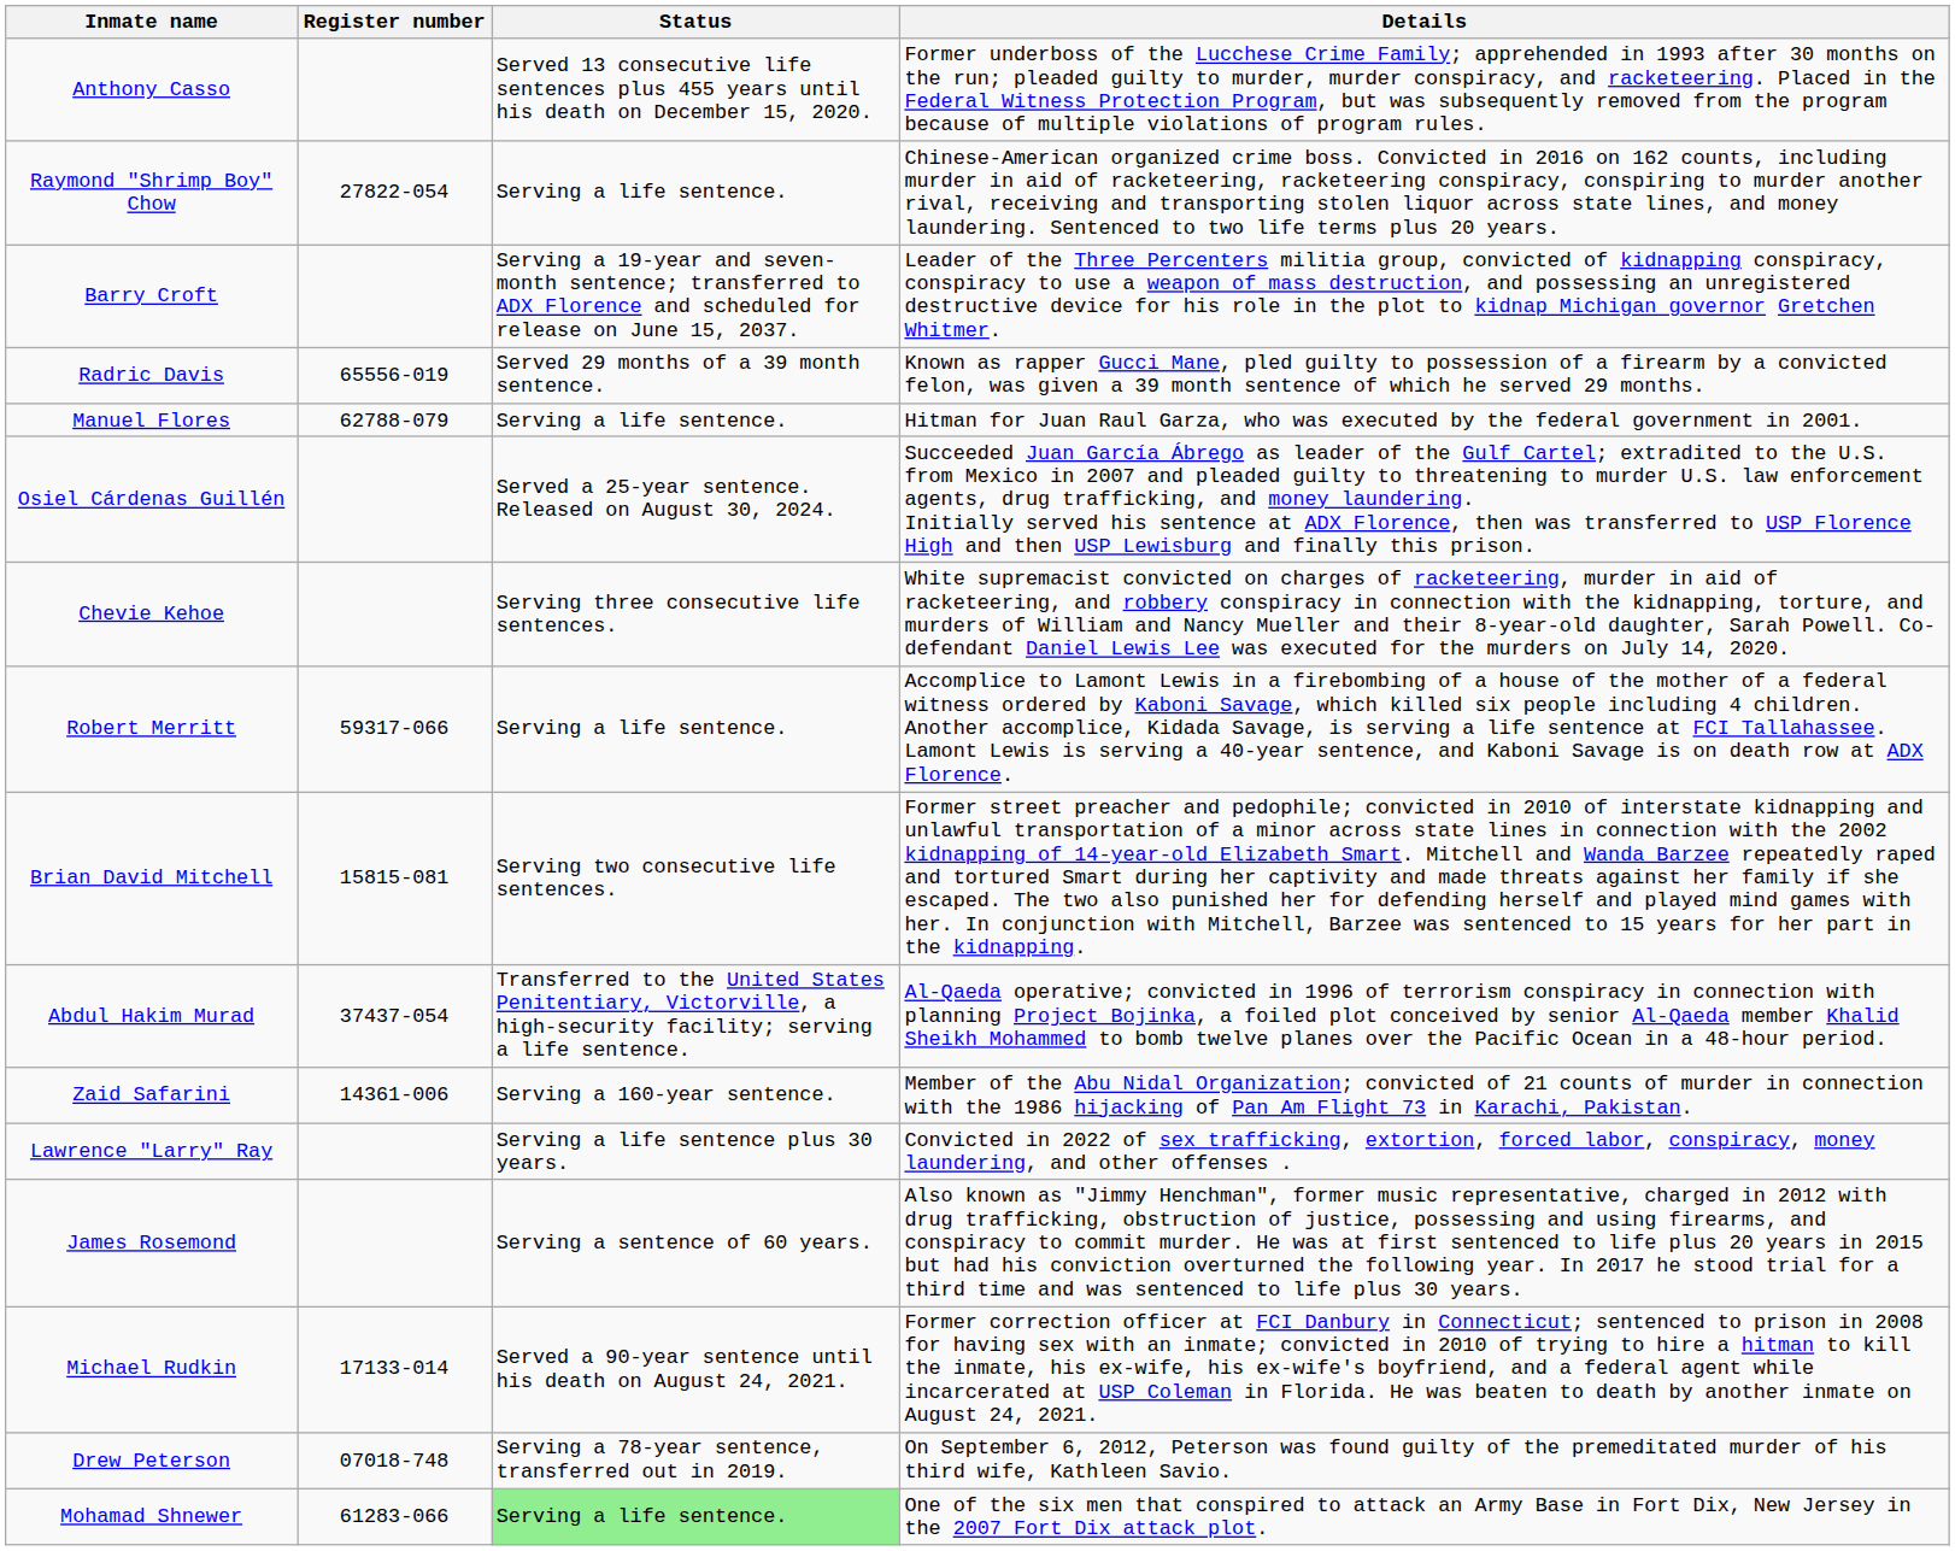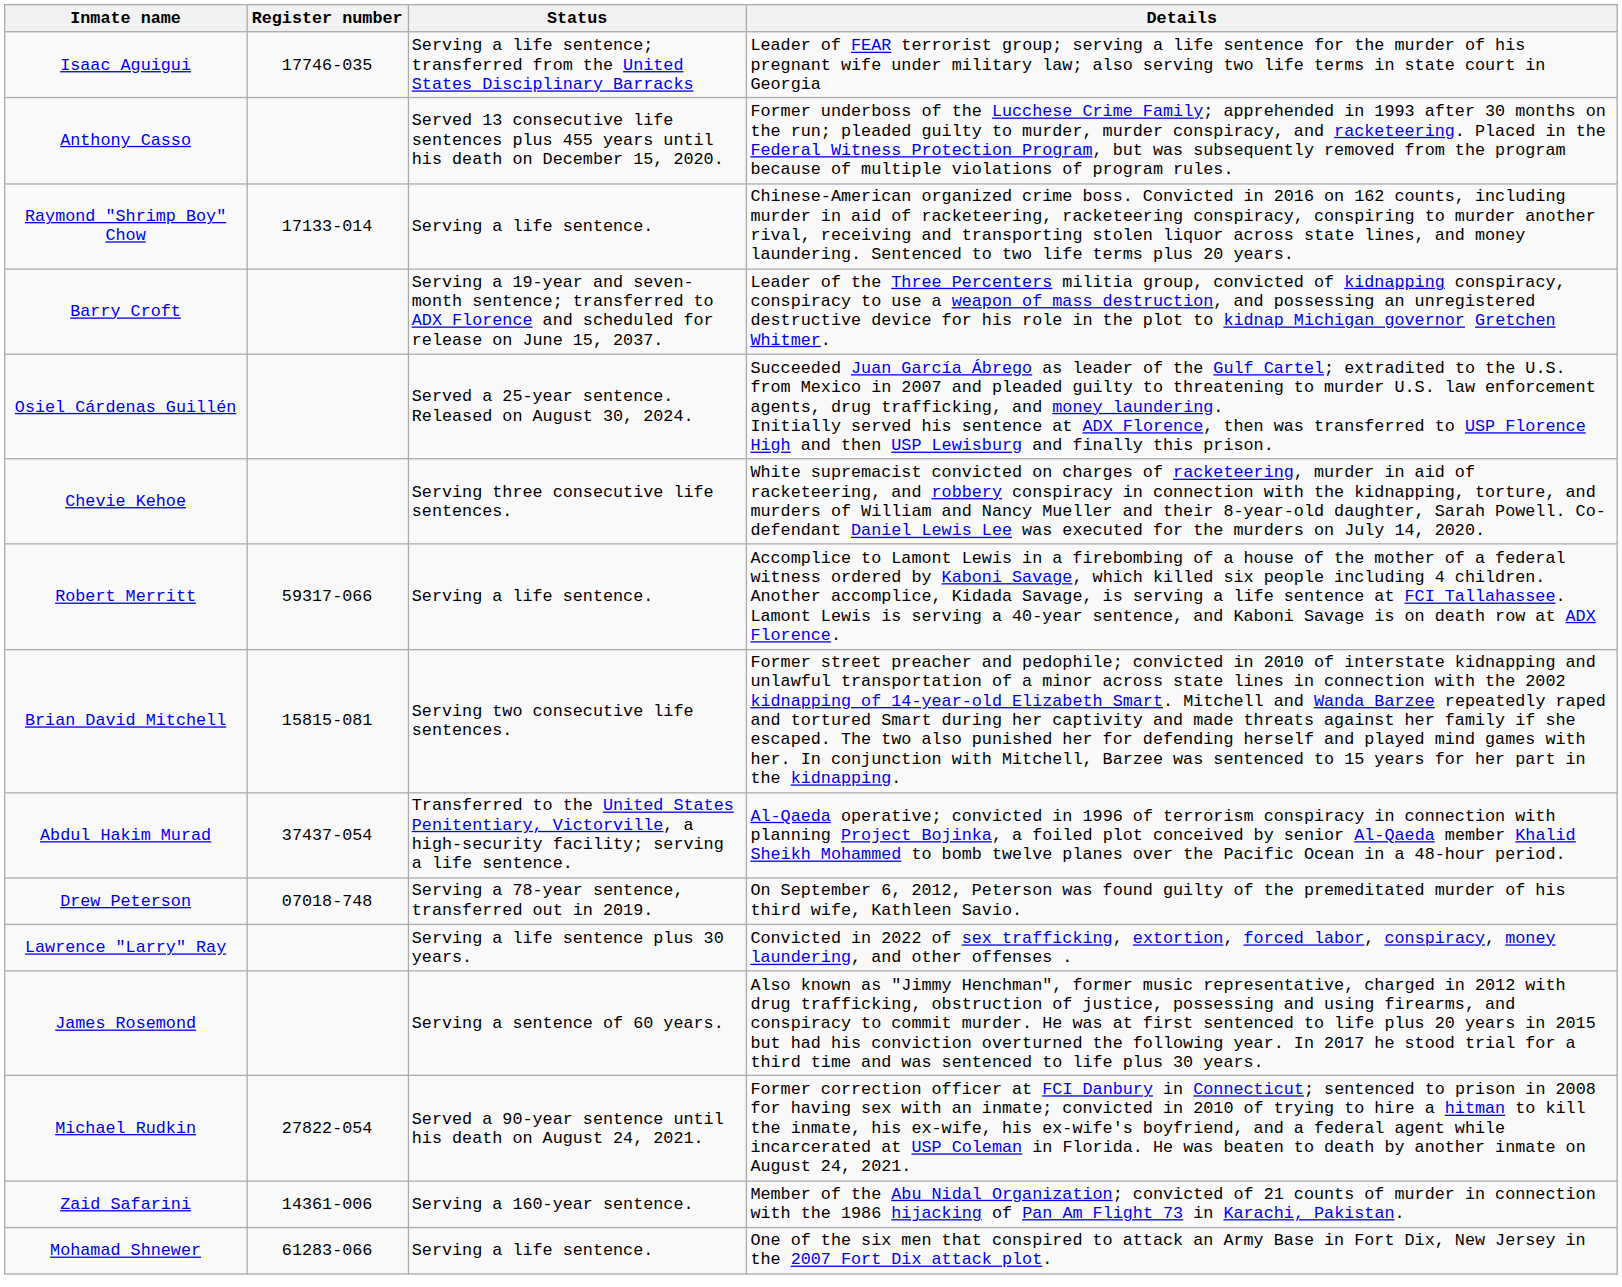 <table class="wikitable sortable">
 <tr>
 <th width=15%>Inmate name</th>
 <th width=10%>Register number</th>
 <th>Status</th>
 <th style="width:54%;" class="unsortable">Details</th>
+</tr>
+<tr>
+<td style="text-align: center;"><a href='#'>Isaac Aguigui</a></td>
+<td style="text-align: center;">17746-035</td>
+<td>Serving a life sentence; transferred from the <a href='#'>United States Disciplinary Barracks</a></td>
+<td>Leader of <a href='#'>FEAR</a> terrorist group; serving a life sentence for the murder of his pregnant wife under military law; also serving two life terms in state court in Georgia</td>
 </tr>
 <tr>
 <td style="text-align:center;"><a href='#'>Anthony Casso</a></td>
 <td style="text-align:center;"> </td>
 <td>Served 13 consecutive life sentences plus 455 years until his death on December 15, 2020.</td>
 <td>Former underboss of the <a href='#'>Lucchese Crime Family</a>; apprehended in 1993 after 30 months on the run; pleaded guilty to murder, murder conspiracy, and <a href='#'>racketeering</a>. Placed in the <a href='#'>Federal Witness Protection Program</a>, but was subsequently removed from the program because of multiple violations of program rules.</td>
 </tr>
 <tr>
 <td style="text-align:center;"><a href='#'>Raymond "Shrimp Boy" Chow</a></td>
-<td style="text-align:center;">27822-054</td>
+<td style="text-align:center;">17133-014</td>
 <td>Serving a life sentence.</td>
 <td>Chinese-American organized crime boss. Convicted in 2016 on 162 counts, including murder in aid of racketeering, racketeering conspiracy, conspiring to murder another rival, receiving and transporting stolen liquor across state lines, and money laundering. Sentenced to two life terms plus 20 years.</td>
 </tr>
 <tr>
 <td style="text-align:center;"><a href='#'>Barry Croft</a></td>
 <td style="text-align:center;"></td>
 <td>Serving a 19-year and seven-month sentence; transferred to <a href='#'>ADX Florence</a> and scheduled for release on June 15, 2037.</td>
 <td>Leader of the <a href='#'>Three Percenters</a> militia group, convicted of <a href='#'>kidnapping</a> conspiracy, conspiracy to use a <a href='#'>weapon of mass destruction</a>, and possessing an unregistered destructive device for his role in the plot to <a href='#'>kidnap Michigan governor</a> <a href='#'>Gretchen Whitmer</a>.</td>
-</tr>
-<tr>
-<td style="text-align:center;"><a href='#'>Radric Davis</a></td>
-<td style="text-align:center;">65556-019</td>
-<td>Served 29 months of a 39 month sentence.</td>
-<td>Known as rapper <a href='#'>Gucci Mane</a>, pled guilty to possession of a firearm by a convicted felon, was given a 39 month sentence of which he served 29 months.</td>
-</tr>
-<tr>
-<td style="text-align:center;"><a href='#'>Manuel Flores</a></td>
-<td style="text-align:center;">62788-079</td>
-<td>Serving a life sentence.</td>
-<td>Hitman for Juan Raul Garza, who was executed by the federal government in 2001.</td>
 </tr>
 <tr>
 <td style="text-align:center;"><a href='#'>Osiel Cárdenas Guillén</a></td>
 <td style="text-align:center;"></td>
 <td>Served a 25-year sentence. Released on August 30, 2024.</td>
 <td>Succeeded <a href='#'>Juan García Ábrego</a> as leader of the <a href='#'>Gulf Cartel</a>; extradited to the U.S. from Mexico in 2007 and pleaded guilty to threatening to murder U.S. law enforcement agents, drug trafficking, and <a href='#'>money laundering</a>.<br>Initially served his sentence at <a href='#'>ADX Florence</a>, then was transferred to <a href='#'>USP Florence High</a> and then <a href='#'>USP Lewisburg</a> and finally this prison.</td>
 </tr>
 <tr>
 <td style="text-align:center;"><a href='#'>Chevie Kehoe</a></td>
 <td style="text-align:center;"></td>
 <td>Serving three consecutive life sentences.</td>
 <td>White supremacist convicted on charges of <a href='#'>racketeering</a>, murder in aid of racketeering, and <a href='#'>robbery</a> conspiracy in connection with the kidnapping, torture, and murders of William and Nancy Mueller and their 8-year-old daughter, Sarah Powell. Co-defendant <a href='#'>Daniel Lewis Lee</a> was executed for the murders on July 14, 2020.</td>
 </tr>
 <tr>
 <td style="text-align:center;"><a href='#'>Robert Merritt</a></td>
 <td style="text-align:center;">59317-066</td>
 <td>Serving a life sentence.</td>
 <td>Accomplice to Lamont Lewis in a firebombing of a house of the mother of a federal witness ordered by <a href='#'>Kaboni Savage</a>, which killed six people including 4 children. Another accomplice, Kidada Savage, is serving a life sentence at <a href='#'>FCI Tallahassee</a>. Lamont Lewis is serving a 40-year sentence, and Kaboni Savage is on death row at <a href='#'>ADX Florence</a>.</td>
 </tr>
 <tr>
 <td style="text-align:center;"><a href='#'>Brian David Mitchell</a></td>
 <td style="text-align:center;">15815-081</td>
 <td>Serving two consecutive life sentences.</td>
 <td>Former street preacher and pedophile; convicted in 2010 of interstate kidnapping and unlawful transportation of a minor across state lines in connection with the 2002 <a href='#'>kidnapping of 14-year-old Elizabeth Smart</a>. Mitchell and <a href='#'>Wanda Barzee</a> repeatedly raped and tortured Smart during her captivity and made threats against her family if she escaped. The two also punished her for defending herself and played mind games with her. In conjunction with Mitchell, Barzee was sentenced to 15 years for her part in the <a href='#'>kidnapping</a>.</td>
 </tr>
 <tr>
 <td style="text-align:center;"><a href='#'>Abdul Hakim Murad</a></td>
 <td style="text-align:center;">37437-054</td>
 <td>Transferred to the <a href='#'>United States Penitentiary, Victorville</a>, a high-security facility; serving a life sentence.</td>
 <td><a href='#'>Al-Qaeda</a> operative; convicted in 1996 of terrorism conspiracy in connection with planning <a href='#'>Project Bojinka</a>, a foiled plot conceived by senior <a href='#'>Al-Qaeda</a> member <a href='#'>Khalid Sheikh Mohammed</a> to bomb twelve planes over the Pacific Ocean in a 48-hour period.</td>
 </tr>
 <tr>
-<td style="text-align:center;"><a href='#'>Zaid Safarini</a></td>
-<td style="text-align:center;">14361-006</td>
-<td>Serving a 160-year sentence.</td>
-<td>Member of the <a href='#'>Abu Nidal Organization</a>; convicted of 21 counts of murder in connection with the 1986 <a href='#'>hijacking</a> of <a href='#'>Pan Am Flight 73</a> in <a href='#'>Karachi, Pakistan</a>.</td>
+<td style="text-align:center;"><a href='#'>Drew Peterson</a></td>
+<td style="text-align:center;">07018-748</td>
+<td>Serving a 78-year sentence, transferred out in 2019.</td>
+<td>On September 6, 2012, Peterson was found guilty of the premeditated murder of his third wife, Kathleen Savio.</td>
 </tr>
 <tr>
 <td style="text-align:center;"><a href='#'>Lawrence "Larry" Ray</a></td>
 <td style="text-align:center;"></td>
 <td>Serving a life sentence plus 30 years.</td>
 <td>Convicted in 2022  of <a href='#'>sex trafficking</a>, <a href='#'>extortion</a>, <a href='#'>forced labor</a>, <a href='#'>conspiracy</a>, <a href='#'>money laundering</a>, and other  offenses .</td>
 </tr>
 <tr>
 <td style="text-align:center;"><a href='#'>James Rosemond</a></td>
 <td style="text-align:center;"></td>
 <td>Serving a sentence of 60 years.</td>
 <td>Also known as "Jimmy Henchman", former music representative, charged in 2012 with drug trafficking, obstruction of justice, possessing and using firearms, and conspiracy to commit murder. He was at first sentenced to life plus 20 years in 2015 but had his conviction overturned the following year. In 2017 he stood trial for a third time and was sentenced to life plus 30 years.</td>
 </tr>
 <tr>
 <td style="text-align:center;" data-sort-="" value="DeFreitas"><a href='#'>Michael Rudkin</a></td>
-<td style="text-align:center;">17133-014</td>
+<td style="text-align:center;">27822-054</td>
 <td>Served a 90-year sentence until his death on August 24, 2021.</td>
 <td>Former correction officer at <a href='#'>FCI Danbury</a> in <a href='#'>Connecticut</a>; sentenced to prison in 2008 for having sex with an inmate; convicted in 2010 of trying to hire a <a href='#'>hitman</a> to kill the inmate, his ex-wife, his ex-wife's boyfriend, and a federal agent while incarcerated at <a href='#'>USP Coleman</a> in Florida. He was beaten to death by another inmate on August 24, 2021.</td>
 </tr>
 <tr>
-<td style="text-align:center;"><a href='#'>Drew Peterson</a></td>
-<td style="text-align:center;">07018-748</td>
-<td>Serving a 78-year sentence, transferred out in 2019.</td>
-<td>On September 6, 2012, Peterson was found guilty of the premeditated murder of his third wife, Kathleen Savio.</td>
+<td style="text-align:center;"><a href='#'>Zaid Safarini</a></td>
+<td style="text-align:center;">14361-006</td>
+<td>Serving a 160-year sentence.</td>
+<td>Member of the <a href='#'>Abu Nidal Organization</a>; convicted of 21 counts of murder in connection with the 1986 <a href='#'>hijacking</a> of <a href='#'>Pan Am Flight 73</a> in <a href='#'>Karachi, Pakistan</a>.</td>
 </tr>
 <tr>
 <td style="text-align:center;"><a href='#'>Mohamad Shnewer</a></td>
 <td style="text-align:center;">61283-066</td>
-<td style="background: lightgreen;">Serving a life sentence.</td>
+<td>Serving a life sentence.</td>
 <td>One of the six men that conspired to attack an Army Base in Fort Dix, New Jersey in the <a href='#'>2007 Fort Dix attack plot</a>.</td>
 </tr>
 </table>
